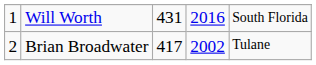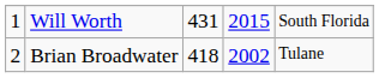 <table class="wikitable">
 <tr>
 </tr>
 <tr>
 <td>1</td>
 <td><a href='#'>Will Worth</a></td>
 <td><abbr>431</abbr></td>
-<td><a href='#'>2016</a></td>
+<td><a href='#'>2015</a></td>
 <td style="font-size:80%;">South Florida</td>
 </tr>
 <tr>
 <td>2</td>
 <td>Brian Broadwater</td>
-<td><abbr>417</abbr></td>
+<td><abbr>418</abbr></td>
 <td><a href='#'>2002</a></td>
 <td style="font-size:80%;">Tulane</td>
 </tr>
 </table>
